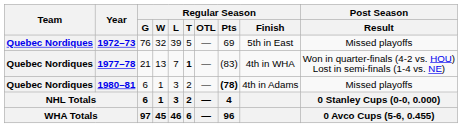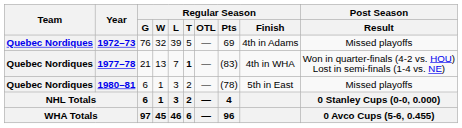 <table class="wikitable" style="font-size: 95%; text-align:center;">
 <tr>
 <th rowspan="2">Team</th>
 <th rowspan="2">Year</th>
 <th colspan="7">Regular Season</th>
 <th colspan="1">Post Season</th>
 </tr>
 <tr>
 <th>G</th>
 <th>W</th>
 <th>L</th>
 <th>T</th>
 <th>OTL</th>
 <th>Pts</th>
 <th>Finish</th>
 <th>Result</th>
 </tr>
 <tr>
 <th><a href='#'>Quebec Nordiques</a></th>
 <th><a href='#'>1972–73</a></th>
 <td>76</td>
 <td>32</td>
 <td>39</td>
 <td>5</td>
 <td>—</td>
 <td>69</td>
-<td>5th in East</td>
+<td>4th in Adams</td>
 <td>Missed playoffs</td>
 </tr>
 <tr>
 <th>Quebec Nordiques</th>
 <th><a href='#'>1977–78</a></th>
 <td>21</td>
 <td>13</td>
 <td>7</td>
 <td><strong>1</strong></td>
 <td>—</td>
 <td>(83)</td>
 <td>4th in WHA</td>
 <td>Won in quarter-finals (4-2 vs. <a href='#'>HOU</a>) <br> Lost in semi-finals (1-4 vs. <a href='#'>NE</a>)</td>
 </tr>
 <tr>
 <th>Quebec Nordiques</th>
 <th><a href='#'>1980–81</a></th>
 <td>6</td>
 <td>1</td>
 <td>3</td>
 <td>2</td>
 <td>—</td>
-<td><strong>(78)</strong></td>
-<td>4th in Adams</td>
+<td>(78)</td>
+<td>5th in East</td>
 <td>Missed playoffs</td>
 </tr>
 <tr>
 <th colspan="2">NHL Totals</th>
 <th>6</th>
 <th>1</th>
 <th>3</th>
 <th>2</th>
 <th>—</th>
 <th>4</th>
 <th></th>
 <th>0 Stanley Cups (0-0, 0.000)</th>
 </tr>
 <tr>
 <th colspan="2">WHA Totals</th>
 <th>97</th>
 <th>45</th>
 <th>46</th>
 <th>6</th>
 <th>—</th>
 <th>96</th>
 <th></th>
 <th>0 Avco Cups (5-6, 0.455)</th>
 </tr>
 </table>
